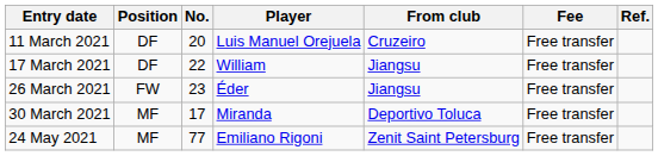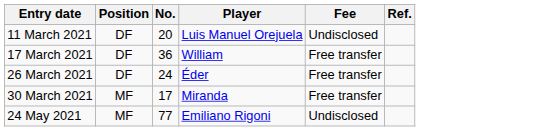 <table class="wikitable sortable">
 <tr>
 <th><strong>Entry date</strong></th>
 <th><strong>Position</strong></th>
 <th><strong>No.</strong></th>
 <th><strong>Player</strong></th>
-<th><strong>From club</strong></th>
 <th><strong>Fee</strong></th>
 <th><strong>Ref.</strong></th>
 </tr>
 <tr>
 <td>11 March 2021</td>
 <td style="text-align:center;">DF</td>
 <td style="text-align:center;">20</td>
 <td style="text-align:left;"> <a href='#'>Luis Manuel Orejuela</a></td>
-<td style="text-align:left;"><a href='#'>Cruzeiro</a></td>
-<td>Free transfer</td>
+<td>Undisclosed</td>
 <td></td>
 </tr>
 <tr>
 <td>17 March 2021</td>
 <td style="text-align:center;">DF</td>
-<td style="text-align:center;">22</td>
+<td style="text-align:center;">36</td>
 <td style="text-align:left;"> <a href='#'>William</a></td>
-<td style="text-align:left;"> <a href='#'>Jiangsu</a></td>
 <td>Free transfer</td>
 <td></td>
 </tr>
 <tr>
 <td>26 March 2021</td>
-<td style="text-align:center;">FW</td>
-<td style="text-align:center;">23</td>
+<td style="text-align:center;">DF</td>
+<td style="text-align:center;">24</td>
 <td style="text-align:left;"> <a href='#'>Éder</a></td>
-<td style="text-align:left;"> <a href='#'>Jiangsu</a></td>
 <td>Free transfer</td>
 <td></td>
 </tr>
 <tr>
 <td>30 March 2021</td>
 <td style="text-align:center;">MF</td>
 <td style="text-align:center;">17</td>
 <td style="text-align:left;"> <a href='#'>Miranda</a></td>
-<td style="text-align:left;"> <a href='#'>Deportivo Toluca</a></td>
 <td>Free transfer</td>
 <td></td>
 </tr>
 <tr>
 <td>24 May 2021</td>
 <td style="text-align:center;">MF</td>
 <td style="text-align:center;">77</td>
 <td style="text-align:left;"> <a href='#'>Emiliano Rigoni</a></td>
-<td style="text-align:left;"> <a href='#'>Zenit Saint Petersburg</a></td>
-<td>Free transfer</td>
+<td>Undisclosed</td>
 <td></td>
 </tr>
 </table>
